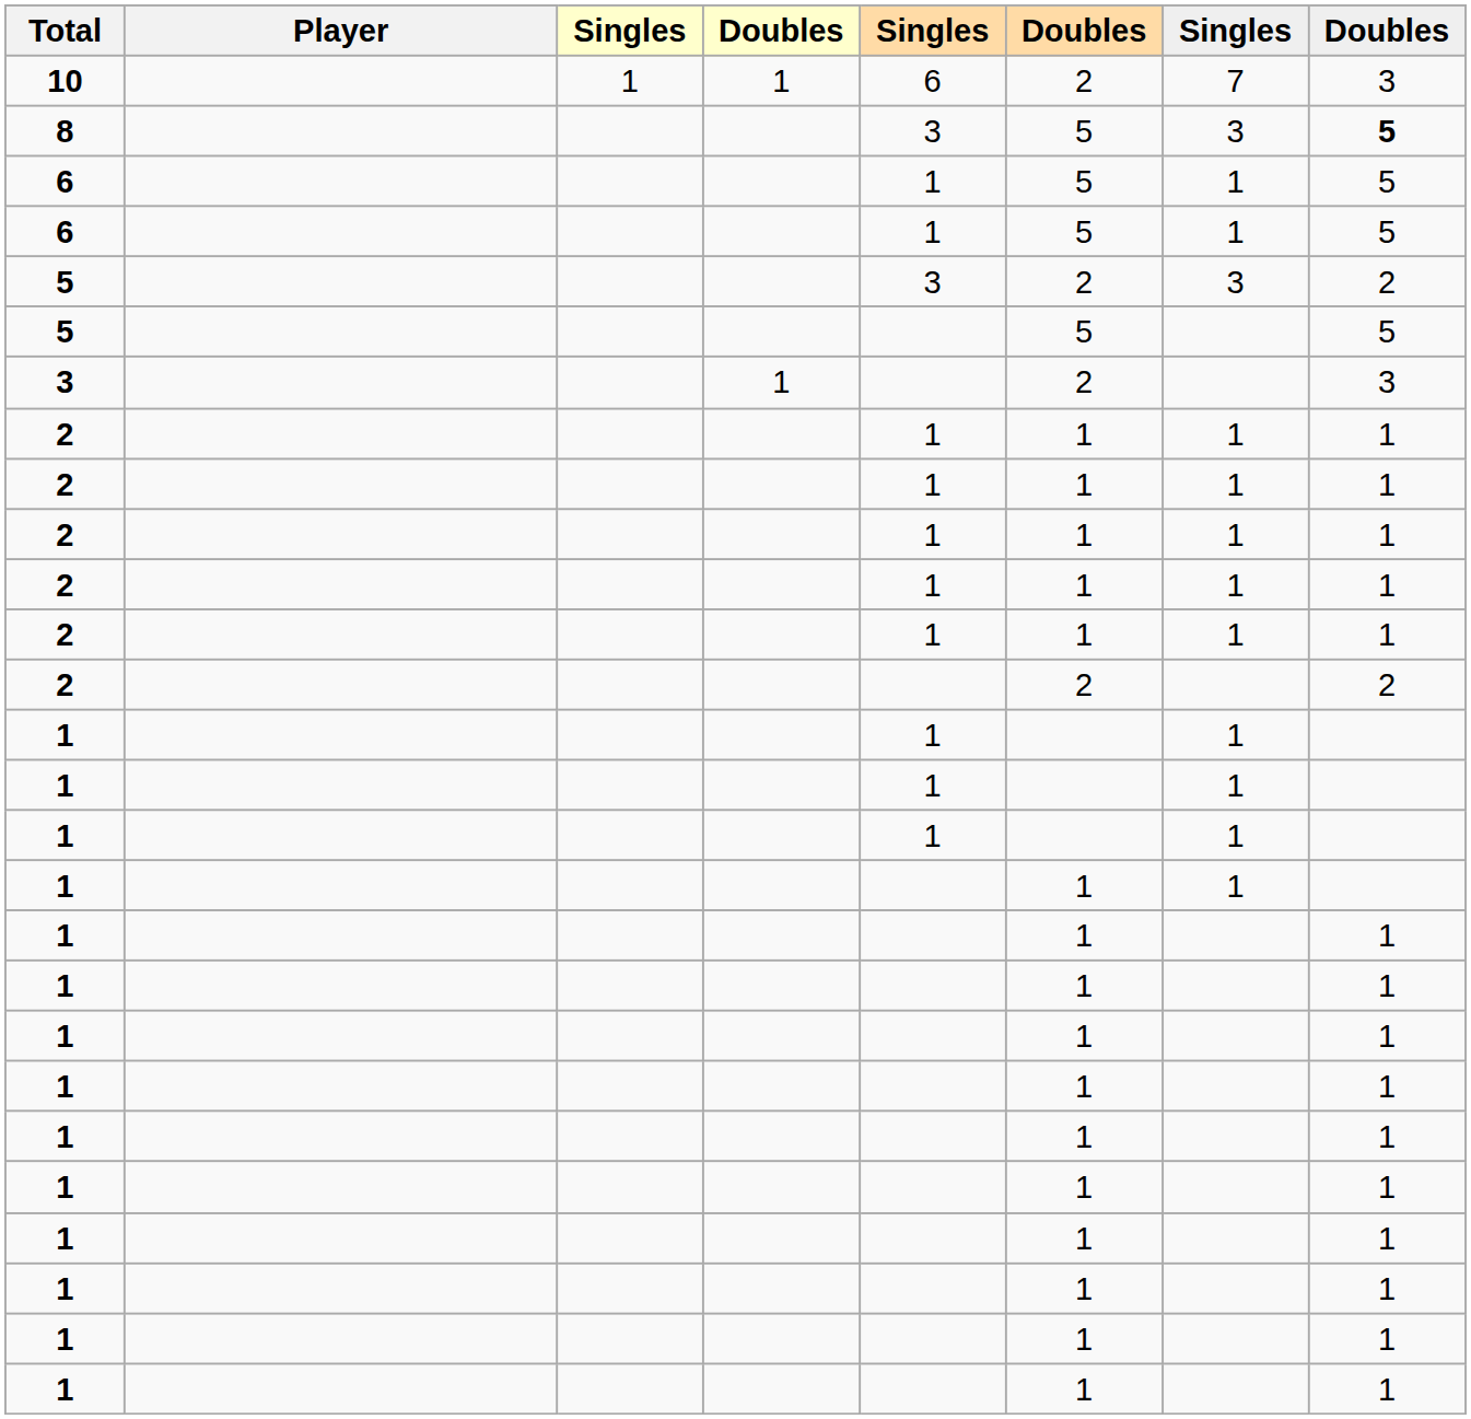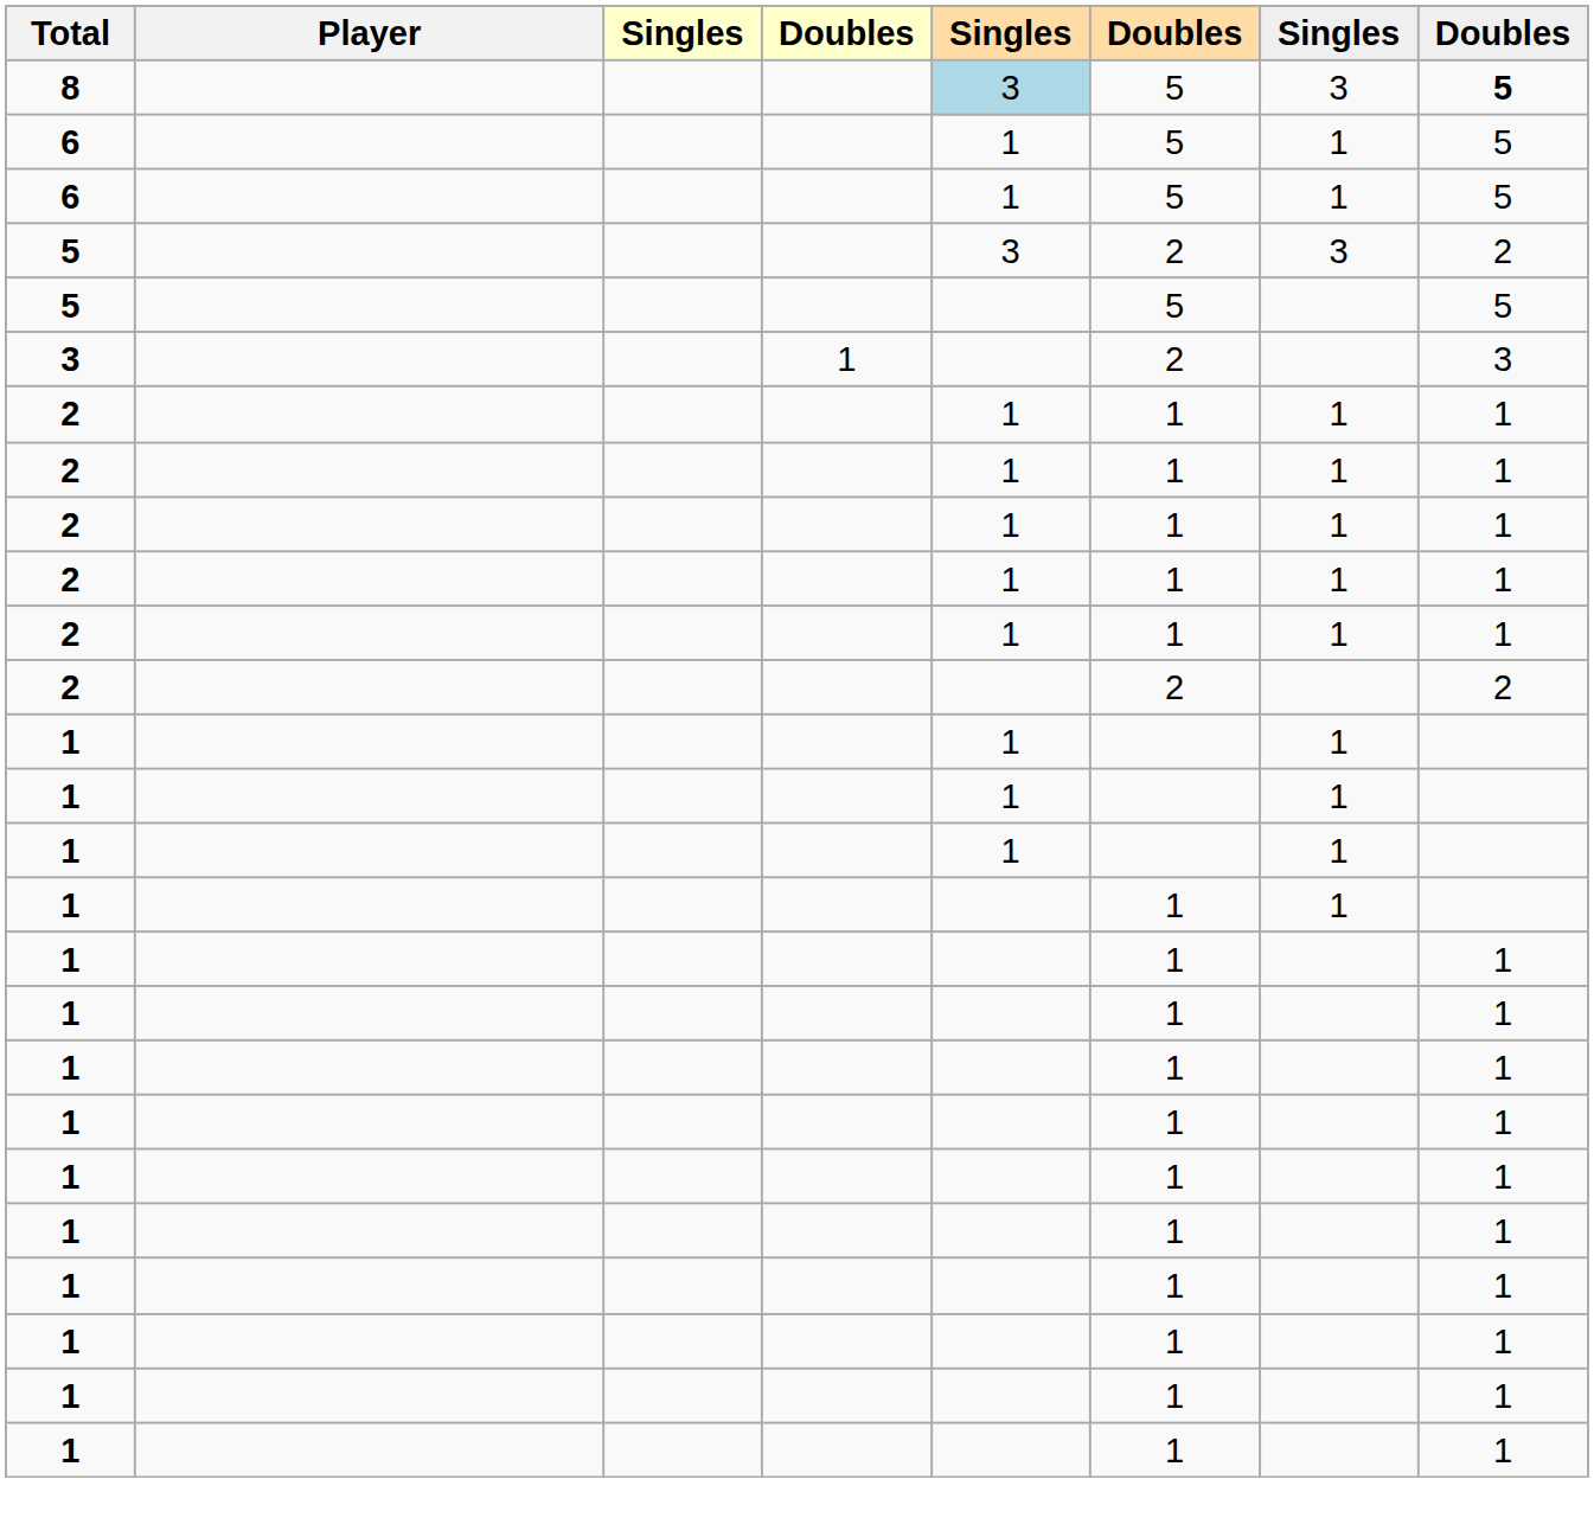 <table class="sortable wikitable" style="font-size:95%;">
 <tr>
 <th width=50>Total</th>
 <th width=200>Player</th>
 <th style="width:47px; background:#ffc;"> Singles </th>
 <th style="width:47px; background:#ffc;"> Doubles </th>
 <th style="width:47px; background:#FFDBA6"> Singles </th>
 <th style="width:47px; background:#FFDBA6"> Doubles </th>
 <th style="width:47px; background:#efefef;"> Singles </th>
 <th style="width:47px; background:#efefef;"> Doubles </th>
 </tr>
 <tr align=center>
-<td><strong>10</strong></td>
-<td align=left></td>
-<td>1</td>
-<td>1</td>
-<td>6</td>
-<td>2</td>
-<td>7</td>
-<td>3</td>
-</tr>
-<tr align=center>
 <td><strong>8</strong></td>
 <td align=left></td>
 <td></td>
 <td></td>
-<td>3</td>
+<td style="background: lightblue;">3</td>
 <td>5</td>
 <td>3</td>
 <td><strong>5</strong></td>
 </tr>
 <tr align=center>
 <td><strong>6</strong></td>
 <td align=left></td>
 <td></td>
 <td></td>
 <td>1</td>
 <td>5</td>
 <td>1</td>
 <td>5</td>
 </tr>
 <tr align=center>
 <td><strong>6</strong></td>
 <td align=left></td>
 <td></td>
 <td></td>
 <td>1</td>
 <td>5</td>
 <td>1</td>
 <td>5</td>
 </tr>
 <tr align=center>
 <td><strong>5</strong></td>
 <td align=left></td>
 <td></td>
 <td></td>
 <td>3</td>
 <td>2</td>
 <td>3</td>
 <td>2</td>
 </tr>
 <tr align=center>
 <td><strong>5</strong></td>
 <td align=left></td>
 <td></td>
 <td></td>
 <td></td>
 <td>5</td>
 <td></td>
 <td>5</td>
 </tr>
 <tr align=center>
 <td><strong>3</strong></td>
 <td align=left></td>
 <td></td>
 <td>1</td>
 <td></td>
 <td>2</td>
 <td></td>
 <td>3</td>
 </tr>
 <tr align=center>
 <td><strong>2</strong></td>
 <td align=left></td>
 <td></td>
 <td></td>
 <td>1</td>
 <td>1</td>
 <td>1</td>
 <td>1</td>
 </tr>
 <tr align= center>
 <td><strong>2</strong></td>
 <td align=left></td>
 <td></td>
 <td></td>
 <td>1</td>
 <td>1</td>
 <td>1</td>
 <td>1</td>
 </tr>
 <tr align=center>
 <td><strong>2</strong></td>
 <td align=left></td>
 <td></td>
 <td></td>
 <td>1</td>
 <td>1</td>
 <td>1</td>
 <td>1</td>
 </tr>
 <tr align=center>
 <td><strong>2</strong></td>
 <td align=left></td>
 <td></td>
 <td></td>
 <td>1</td>
 <td>1</td>
 <td>1</td>
 <td>1</td>
 </tr>
 <tr align=center>
 <td><strong>2</strong></td>
 <td align=left></td>
 <td></td>
 <td></td>
 <td>1</td>
 <td>1</td>
 <td>1</td>
 <td>1</td>
 </tr>
 <tr align=center>
 <td><strong>2</strong></td>
 <td align=left></td>
 <td></td>
 <td></td>
 <td></td>
 <td>2</td>
 <td></td>
 <td>2</td>
 </tr>
 <tr align=center>
 <td><strong>1</strong></td>
 <td align=left></td>
 <td></td>
 <td></td>
 <td>1</td>
 <td></td>
 <td>1</td>
 <td></td>
 </tr>
 <tr align=center>
 <td><strong>1</strong></td>
 <td align=left></td>
 <td></td>
 <td></td>
 <td>1</td>
 <td></td>
 <td>1</td>
 <td></td>
 </tr>
 <tr align=center>
 <td><strong>1</strong></td>
 <td align=left></td>
 <td></td>
 <td></td>
 <td>1</td>
 <td></td>
 <td>1</td>
 <td></td>
 </tr>
 <tr align=center>
 <td><strong>1</strong></td>
 <td align=left></td>
 <td></td>
 <td></td>
 <td></td>
 <td>1</td>
 <td>1</td>
 </tr>
 <tr align=center>
 <td><strong>1</strong></td>
 <td align=left></td>
 <td></td>
 <td></td>
 <td></td>
 <td>1</td>
 <td></td>
 <td>1</td>
 </tr>
 <tr align=center>
 <td><strong>1</strong></td>
 <td align=left></td>
 <td></td>
 <td></td>
 <td></td>
 <td>1</td>
 <td></td>
 <td>1</td>
 </tr>
 <tr align=center>
 <td><strong>1</strong></td>
 <td align=left></td>
 <td></td>
 <td></td>
 <td></td>
 <td>1</td>
 <td></td>
 <td>1</td>
 </tr>
 <tr align=center>
 <td><strong>1</strong></td>
 <td align=left></td>
 <td></td>
 <td></td>
 <td></td>
 <td>1</td>
 <td></td>
 <td>1</td>
 </tr>
 <tr align=center>
 <td><strong>1</strong></td>
 <td align=left></td>
 <td></td>
 <td></td>
 <td></td>
 <td>1</td>
 <td></td>
 <td>1</td>
 </tr>
 <tr align=center>
 <td><strong>1</strong></td>
 <td align=left></td>
 <td></td>
 <td></td>
 <td></td>
 <td>1</td>
 <td></td>
 <td>1</td>
 </tr>
 <tr align=center>
 <td><strong>1</strong></td>
 <td align=left></td>
 <td></td>
 <td></td>
 <td></td>
 <td>1</td>
 <td></td>
 <td>1</td>
 </tr>
 <tr align=center>
 <td><strong>1</strong></td>
 <td align=left></td>
 <td></td>
 <td></td>
 <td></td>
 <td>1</td>
 <td></td>
 <td>1</td>
 </tr>
 <tr align=center>
 <td><strong>1</strong></td>
 <td align=left></td>
 <td></td>
 <td></td>
 <td></td>
 <td>1</td>
 <td></td>
 <td>1</td>
 </tr>
 <tr align=center>
 <td><strong>1</strong></td>
 <td align=left></td>
 <td></td>
 <td></td>
 <td></td>
 <td>1</td>
 <td></td>
 <td>1</td>
 </tr>
 </table>
